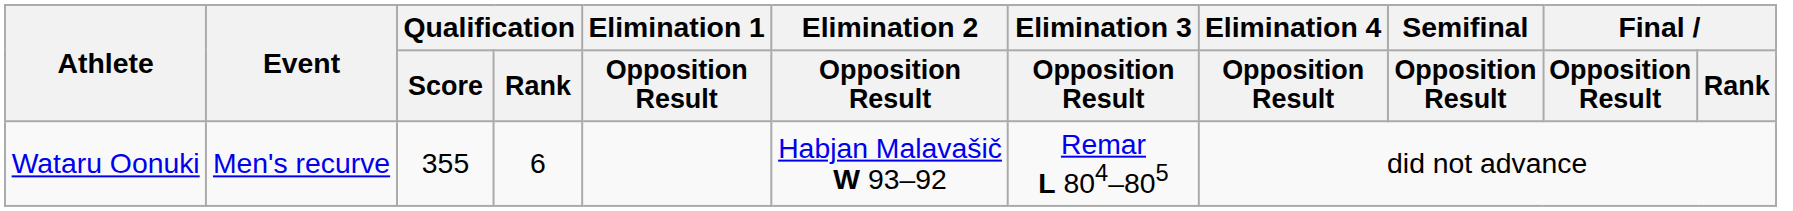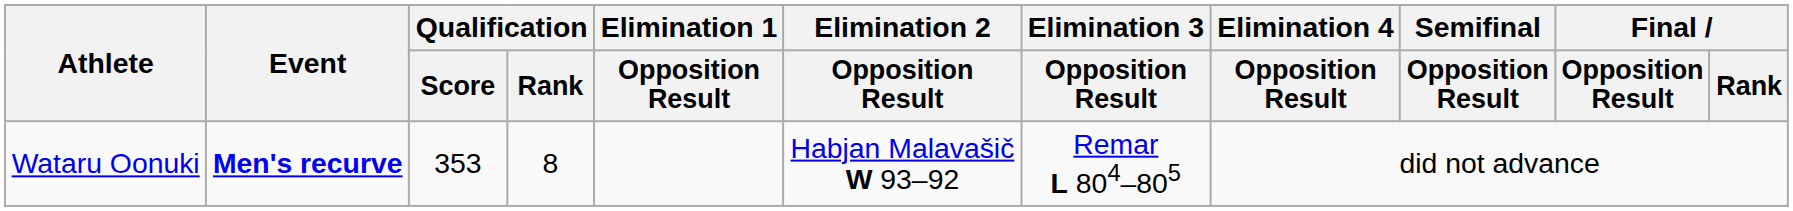 <table class=wikitable style=font-size:90%;text-align:center>
 <tr>
 <th rowspan=2>Athlete</th>
 <th rowspan=2>Event</th>
 <th colspan=2>Qualification</th>
 <th>Elimination 1</th>
 <th>Elimination 2</th>
 <th>Elimination 3</th>
 <th>Elimination 4</th>
 <th>Semifinal</th>
 <th colspan=2>Final / </th>
 </tr>
 <tr style=font-size:95%>
 <th>Score</th>
 <th>Rank</th>
 <th>Opposition<br>Result</th>
 <th>Opposition<br>Result</th>
 <th>Opposition<br>Result</th>
 <th>Opposition<br>Result</th>
 <th>Opposition<br>Result</th>
 <th>Opposition<br>Result</th>
 <th>Rank</th>
 </tr>
 <tr>
 <td align=left><a href='#'>Wataru Oonuki</a></td>
-<td align=left><a href='#'>Men's recurve</a></td>
-<td>355</td>
-<td>6</td>
+<td align=left><strong><a href='#'>Men's recurve</a></strong></td>
+<td>353</td>
+<td>8</td>
 <td></td>
 <td> <a href='#'>Habjan Malavašič</a><br><strong>W</strong> 93–92</td>
 <td> <a href='#'>Remar</a><br><strong>L</strong> 80<sup>4</sup>–80<sup>5</sup></td>
 <td colspan=4>did not advance</td>
 </tr>
 </table>
